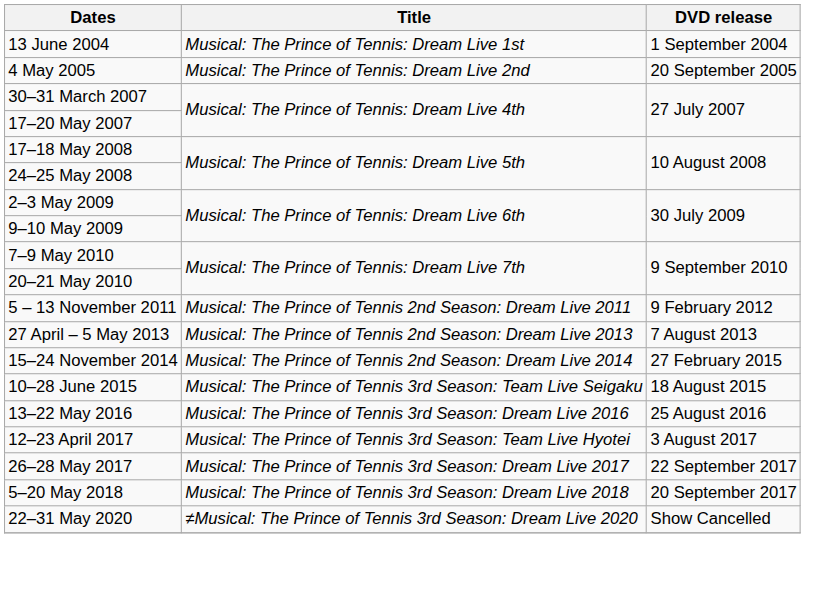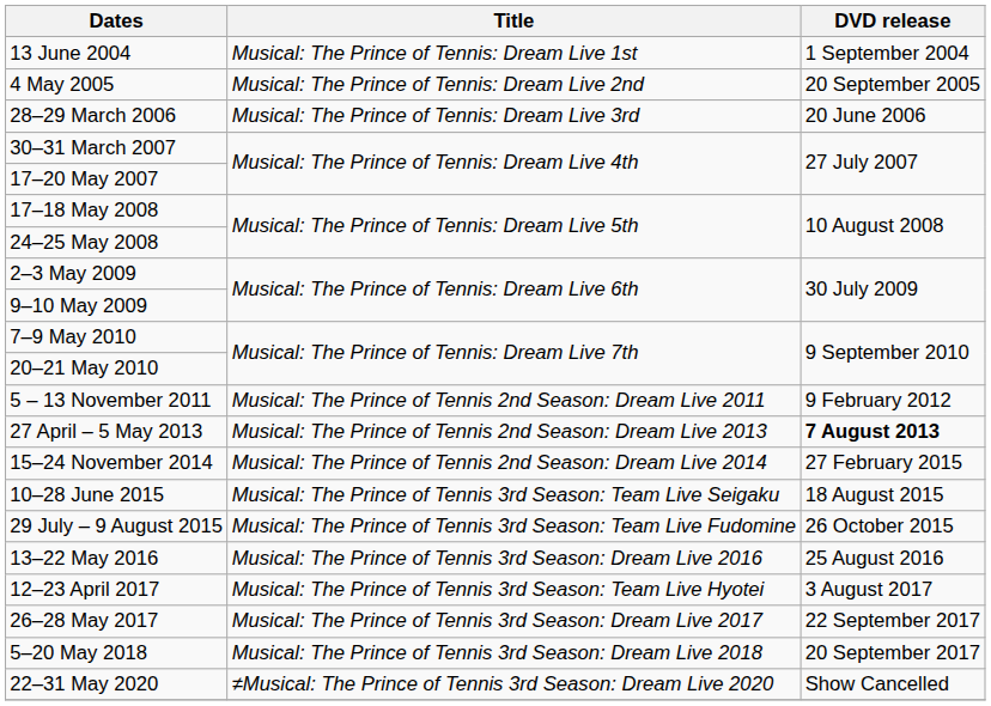 <table class="wikitable">
 <tr>
 <th>Dates</th>
 <th>Title</th>
 <th>DVD release</th>
 </tr>
 <tr>
 <td>13 June 2004</td>
 <td><em>Musical: The Prince of Tennis: Dream Live 1st</em></td>
 <td>1 September 2004</td>
 </tr>
 <tr>
 <td>4 May 2005</td>
 <td><em>Musical: The Prince of Tennis: Dream Live 2nd</em></td>
 <td>20 September 2005</td>
+</tr>
+<tr>
+<td>28–29 March 2006</td>
+<td><em>Musical: The Prince of Tennis: Dream Live 3rd</em></td>
+<td>20 June 2006</td>
 </tr>
 <tr>
 <td>30–31 March 2007</td>
 <td rowspan="2"><em>Musical: The Prince of Tennis: Dream Live 4th</em></td>
 <td rowspan="2">27 July 2007</td>
 </tr>
 <tr>
 <td>17–20 May 2007</td>
 </tr>
 <tr>
 <td>17–18 May 2008</td>
 <td rowspan="2"><em>Musical: The Prince of Tennis: Dream Live 5th</em></td>
 <td rowspan="2">10 August 2008</td>
 </tr>
 <tr>
 <td>24–25 May 2008</td>
 </tr>
 <tr>
 <td>2–3 May 2009</td>
 <td rowspan="2"><em>Musical: The Prince of Tennis: Dream Live 6th</em></td>
 <td rowspan="2">30 July 2009</td>
 </tr>
 <tr>
 <td>9–10 May 2009</td>
 </tr>
 <tr>
 <td>7–9 May 2010</td>
 <td rowspan="2"><em>Musical: The Prince of Tennis: Dream Live 7th</em></td>
 <td rowspan="2">9 September 2010</td>
 </tr>
 <tr>
 <td>20–21 May 2010</td>
 </tr>
 <tr>
 <td>5 – 13 November 2011</td>
 <td><em>Musical: The Prince of Tennis 2nd Season: Dream Live 2011</em></td>
 <td>9 February 2012</td>
 </tr>
 <tr>
 <td>27 April – 5 May 2013</td>
 <td><em>Musical: The Prince of Tennis 2nd Season: Dream Live 2013</em></td>
-<td>7 August 2013</td>
+<td><strong>7 August 2013</strong></td>
 </tr>
 <tr>
 <td>15–24 November 2014</td>
 <td><em>Musical: The Prince of Tennis 2nd Season: Dream Live 2014</em></td>
 <td>27 February 2015</td>
 </tr>
 <tr>
 <td>10–28 June 2015</td>
 <td><em>Musical: The Prince of Tennis 3rd Season: Team Live Seigaku</em></td>
 <td>18 August 2015</td>
+</tr>
+<tr>
+<td>29 July – 9 August 2015</td>
+<td><em>Musical: The Prince of Tennis 3rd Season: Team Live Fudomine</em></td>
+<td>26 October 2015</td>
 </tr>
 <tr>
 <td>13–22 May 2016</td>
 <td><em>Musical: The Prince of Tennis 3rd Season: Dream Live 2016</em></td>
 <td>25 August 2016</td>
 </tr>
 <tr>
 <td>12–23 April 2017</td>
 <td><em>Musical: The Prince of Tennis 3rd Season: Team Live Hyotei</em></td>
 <td>3 August 2017</td>
 </tr>
 <tr>
 <td>26–28 May 2017</td>
 <td><em>Musical: The Prince of Tennis 3rd Season: Dream Live 2017</em></td>
 <td>22 September 2017</td>
 </tr>
 <tr>
 <td>5–20 May 2018</td>
 <td><em>Musical: The Prince of Tennis 3rd Season: Dream Live 2018</em></td>
 <td>20 September 2017</td>
 </tr>
 <tr>
 <td>22–31 May 2020</td>
 <td>≠<em>Musical: The Prince of Tennis 3rd Season: Dream Live 2020</em></td>
 <td>Show Cancelled</td>
 </tr>
 <tr>
 </tr>
 </table>
